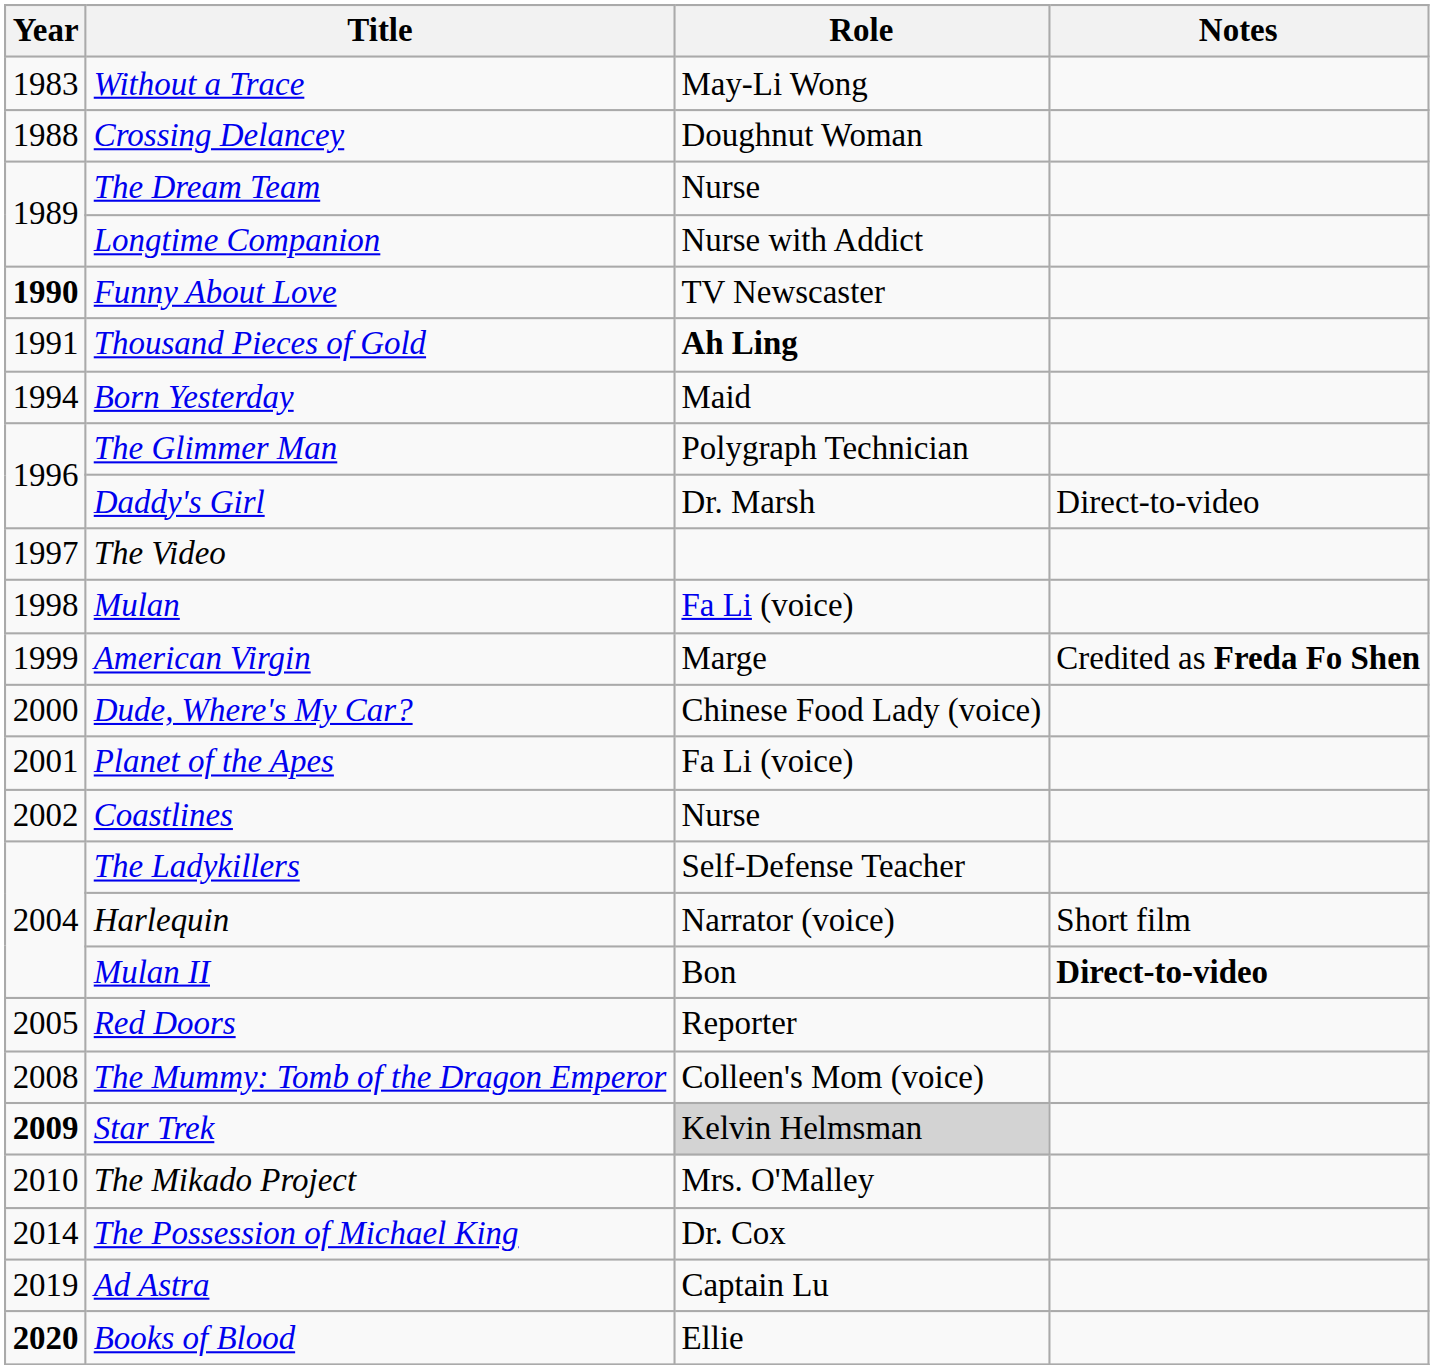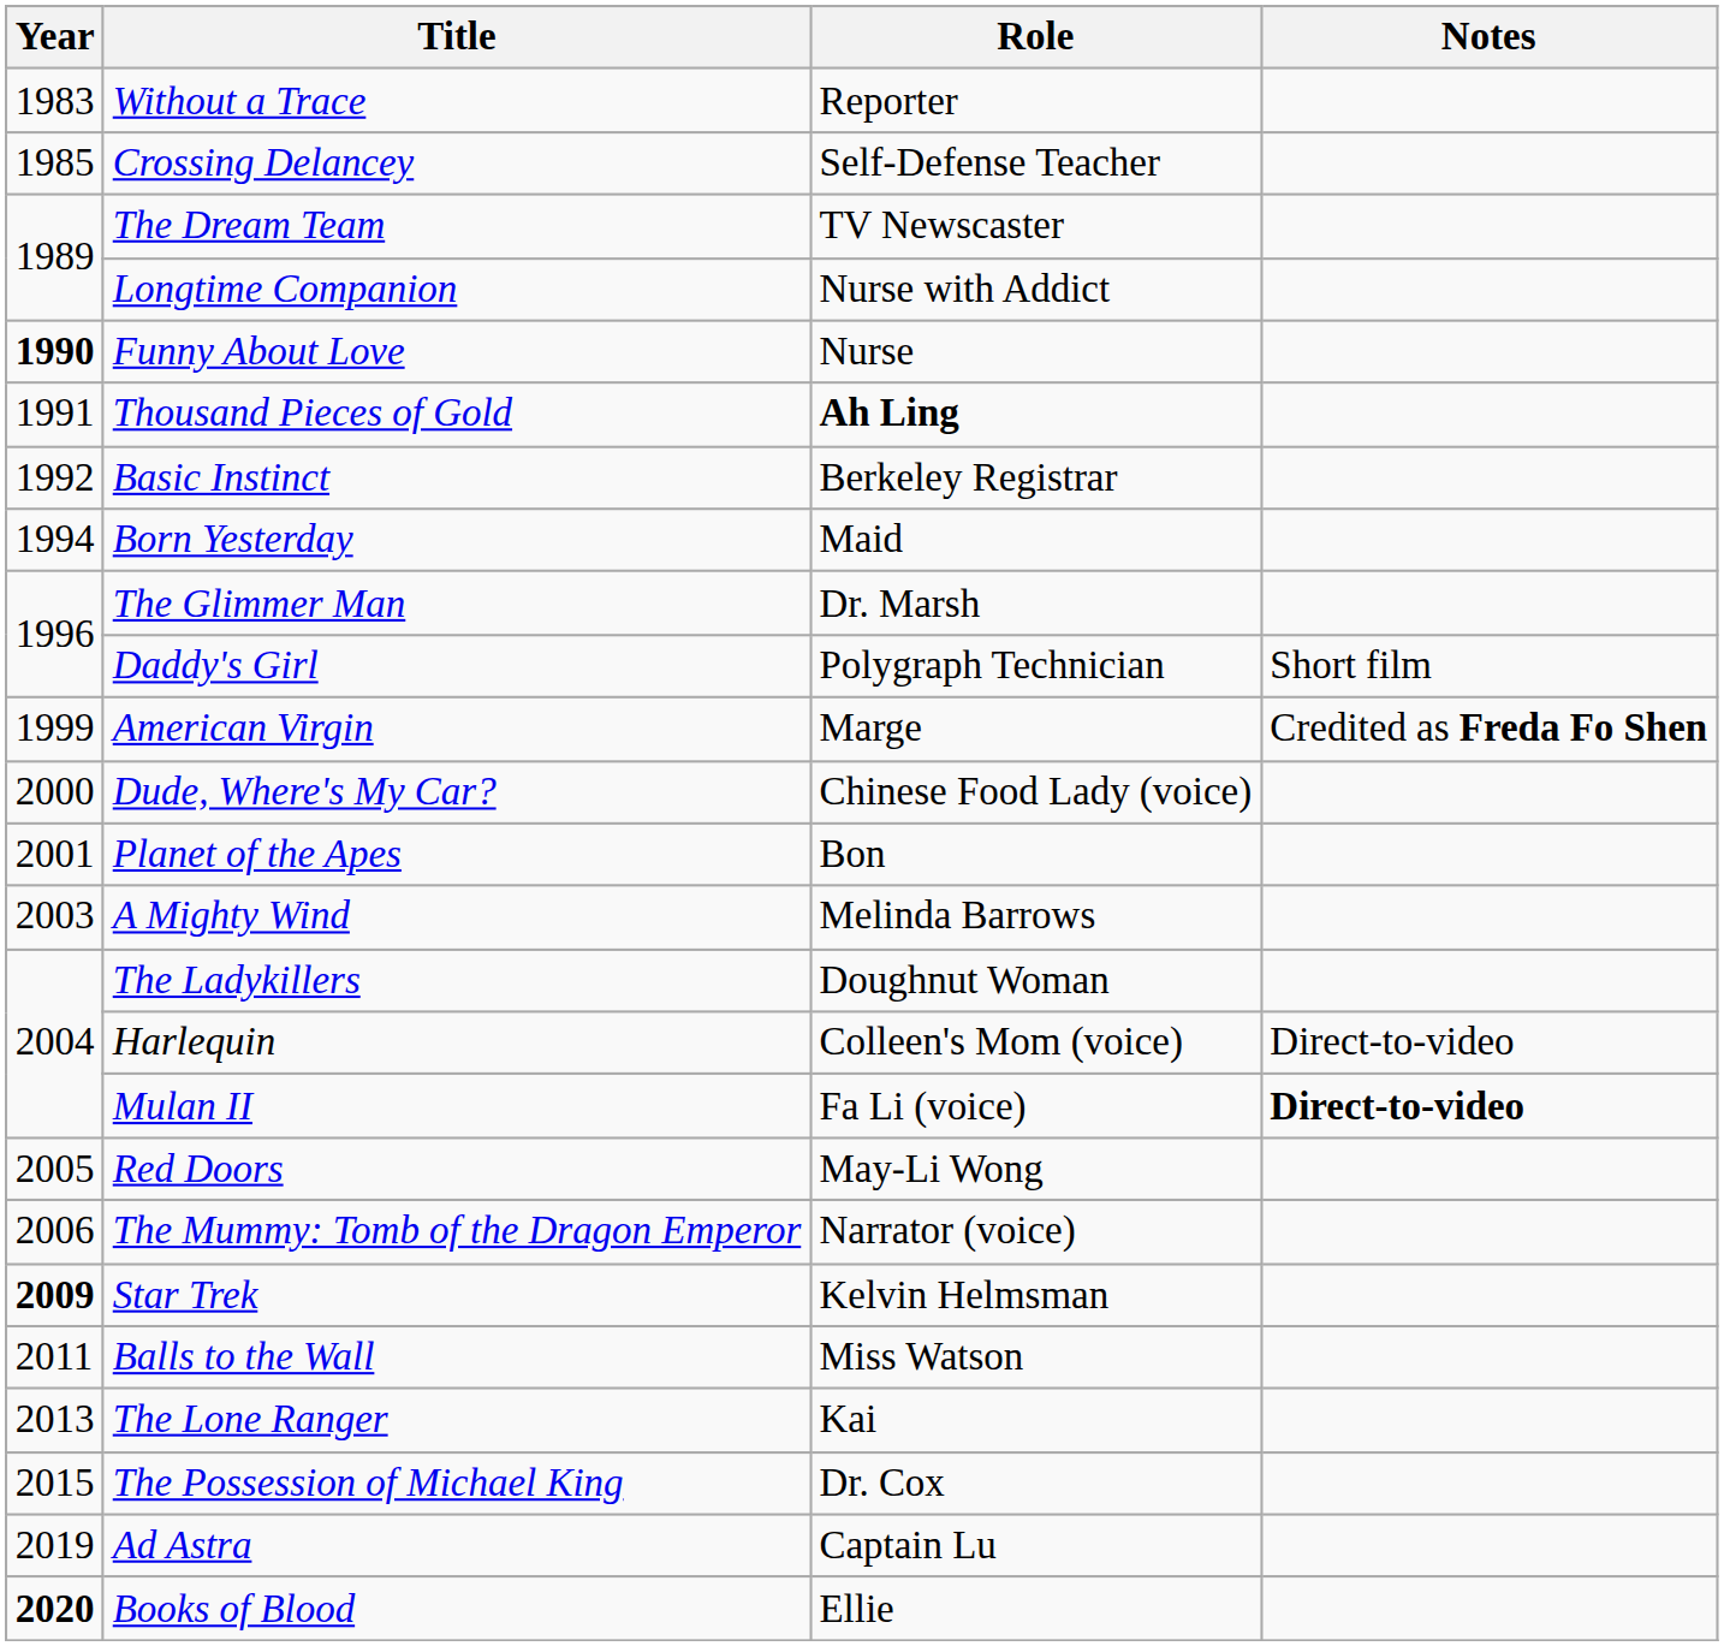 <table class="wikitable sortable">
 <tr>
 <th>Year</th>
 <th>Title</th>
 <th>Role</th>
 <th>Notes</th>
 </tr>
 <tr>
 <td>1983</td>
 <td><em><a href='#'>Without a Trace</a></em></td>
-<td>May-Li Wong</td>
+<td>Reporter</td>
 <td></td>
 </tr>
 <tr>
-<td>1988</td>
+<td>1985</td>
 <td><em><a href='#'>Crossing Delancey</a></em></td>
-<td>Doughnut Woman</td>
+<td>Self-Defense Teacher</td>
 <td></td>
 </tr>
 <tr>
 <td rowspan="2">1989</td>
 <td><em><a href='#'>The Dream Team</a></em></td>
-<td>Nurse</td>
+<td>TV Newscaster</td>
 <td></td>
 </tr>
 <tr>
 <td><em><a href='#'>Longtime Companion</a></em></td>
 <td>Nurse with Addict</td>
 <td></td>
 </tr>
 <tr>
 <td><strong>1990</strong></td>
 <td><em><a href='#'>Funny About Love</a></em></td>
-<td>TV Newscaster</td>
+<td>Nurse</td>
 <td></td>
 </tr>
 <tr>
 <td>1991</td>
 <td><em><a href='#'>Thousand Pieces of Gold</a></em></td>
 <td><strong>Ah Ling</strong></td>
+<td></td>
+</tr>
+<tr>
+<td>1992</td>
+<td><em><a href='#'>Basic Instinct</a></em></td>
+<td>Berkeley Registrar</td>
 <td></td>
 </tr>
 <tr>
 <td>1994</td>
 <td><em><a href='#'>Born Yesterday</a></em></td>
 <td>Maid</td>
 <td></td>
 </tr>
 <tr>
 <td rowspan="2">1996</td>
 <td><em><a href='#'>The Glimmer Man</a></em></td>
-<td>Polygraph Technician</td>
+<td>Dr. Marsh</td>
 <td></td>
 </tr>
 <tr>
 <td><em><a href='#'>Daddy's Girl</a></em></td>
-<td>Dr. Marsh</td>
-<td>Direct-to-video</td>
-</tr>
-<tr>
-<td>1997</td>
-<td><em>The Video</em></td>
-<td></td>
-<td></td>
-</tr>
-<tr>
-<td>1998</td>
-<td><em><a href='#'>Mulan</a></em></td>
-<td><a href='#'>Fa Li</a> (voice)</td>
-<td></td>
+<td>Polygraph Technician</td>
+<td>Short film</td>
 </tr>
 <tr>
 <td>1999</td>
 <td><em><a href='#'>American Virgin</a></em></td>
 <td>Marge</td>
 <td>Credited as <strong>Freda Fo Shen</strong></td>
 </tr>
 <tr>
 <td>2000</td>
 <td><em><a href='#'>Dude, Where's My Car?</a></em></td>
 <td>Chinese Food Lady (voice)</td>
 <td></td>
 </tr>
 <tr>
 <td>2001</td>
 <td><em><a href='#'>Planet of the Apes</a></em></td>
-<td>Fa Li (voice)</td>
+<td>Bon</td>
 <td></td>
 </tr>
 <tr>
-<td>2002</td>
-<td><em><a href='#'>Coastlines</a></em></td>
-<td>Nurse</td>
+<td>2003</td>
+<td><em><a href='#'>A Mighty Wind</a></em></td>
+<td>Melinda Barrows</td>
 <td></td>
 </tr>
 <tr>
 <td rowspan="3">2004</td>
 <td><em><a href='#'>The Ladykillers</a></em></td>
-<td>Self-Defense Teacher</td>
+<td>Doughnut Woman</td>
 <td></td>
 </tr>
 <tr>
 <td><em>Harlequin</em></td>
-<td>Narrator (voice)</td>
-<td>Short film</td>
+<td>Colleen's Mom (voice)</td>
+<td>Direct-to-video</td>
 </tr>
 <tr>
 <td><em><a href='#'>Mulan II</a></em></td>
-<td>Bon</td>
+<td>Fa Li (voice)</td>
 <td><strong>Direct-to-video</strong></td>
 </tr>
 <tr>
 <td>2005</td>
 <td><em><a href='#'>Red Doors</a></em></td>
-<td>Reporter</td>
+<td>May-Li Wong</td>
 <td></td>
 </tr>
 <tr>
-<td>2008</td>
+<td>2006</td>
 <td><em><a href='#'>The Mummy: Tomb of the Dragon Emperor</a></em></td>
-<td>Colleen's Mom (voice)</td>
+<td>Narrator (voice)</td>
 <td></td>
 </tr>
 <tr>
 <td><strong>2009</strong></td>
 <td><em><a href='#'>Star Trek</a></em></td>
-<td style="background: lightgrey;">Kelvin Helmsman</td>
+<td>Kelvin Helmsman</td>
 <td></td>
 </tr>
 <tr>
-<td>2010</td>
-<td><em>The Mikado Project</em></td>
-<td>Mrs. O'Malley</td>
+<td>2011</td>
+<td><em><a href='#'>Balls to the Wall</a></em></td>
+<td>Miss Watson</td>
 <td></td>
 </tr>
 <tr>
-<td>2014</td>
+<td>2013</td>
+<td><em><a href='#'>The Lone Ranger</a></em></td>
+<td>Kai</td>
+<td></td>
+</tr>
+<tr>
+<td>2015</td>
 <td><em><a href='#'>The Possession of Michael King</a></em></td>
 <td>Dr. Cox</td>
 <td></td>
 </tr>
 <tr>
 <td>2019</td>
 <td><em><a href='#'>Ad Astra</a></em></td>
 <td>Captain Lu</td>
 <td></td>
 </tr>
 <tr>
 <td><strong>2020</strong></td>
 <td><em><a href='#'>Books of Blood</a></em></td>
 <td>Ellie</td>
 <td></td>
 </tr>
 <tr>
 </tr>
 </table>
